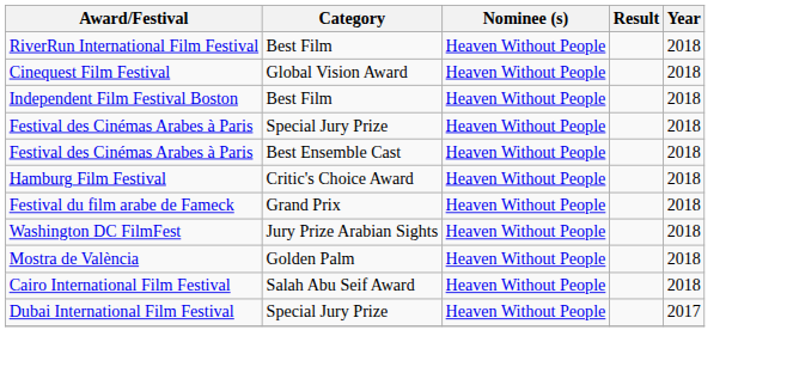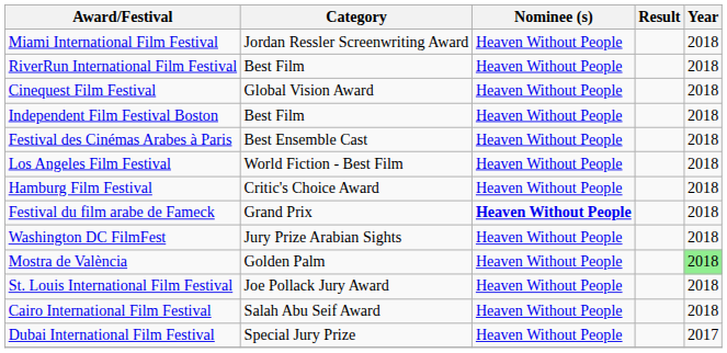 <table class="wikitable">
 <tr>
 <th>Award/Festival</th>
 <th>Category</th>
 <th>Nominee (s)</th>
 <th>Result</th>
 <th>Year</th>
+</tr>
+<tr>
+<td><a href='#'>Miami International Film Festival</a></td>
+<td>Jordan Ressler Screenwriting Award</td>
+<td><a href='#'>Heaven Without People</a></td>
+<td></td>
+<td>2018</td>
 </tr>
 <tr>
 <td><a href='#'>RiverRun International Film Festival</a></td>
 <td>Best Film</td>
 <td><a href='#'>Heaven Without People</a></td>
 <td></td>
 <td>2018</td>
 </tr>
 <tr>
 <td><a href='#'>Cinequest Film Festival</a></td>
 <td>Global Vision Award</td>
 <td><a href='#'>Heaven Without People</a></td>
 <td></td>
 <td>2018</td>
 </tr>
 <tr>
 <td><a href='#'>Independent Film Festival Boston</a></td>
 <td>Best Film</td>
 <td><a href='#'>Heaven Without People</a></td>
 <td></td>
 <td>2018</td>
 </tr>
 <tr>
 <td><a href='#'>Festival des Cinémas Arabes à Paris</a></td>
-<td>Special Jury Prize</td>
+<td>Best Ensemble Cast</td>
 <td><a href='#'>Heaven Without People</a></td>
 <td></td>
 <td>2018</td>
 </tr>
 <tr>
-<td><a href='#'>Festival des Cinémas Arabes à Paris</a></td>
-<td>Best Ensemble Cast</td>
+<td><a href='#'>Los Angeles Film Festival</a></td>
+<td>World Fiction - Best Film</td>
 <td><a href='#'>Heaven Without People</a></td>
 <td></td>
 <td>2018</td>
 </tr>
 <tr>
 <td><a href='#'>Hamburg Film Festival</a></td>
 <td>Critic's Choice Award</td>
 <td><a href='#'>Heaven Without People</a></td>
 <td></td>
 <td>2018</td>
 </tr>
 <tr>
 <td><a href='#'>Festival du film arabe de Fameck</a></td>
 <td>Grand Prix</td>
-<td><a href='#'>Heaven Without People</a></td>
+<td><strong><a href='#'>Heaven Without People</a></strong></td>
 <td></td>
 <td>2018</td>
 </tr>
 <tr>
 <td><a href='#'>Washington DC FilmFest</a></td>
 <td>Jury Prize Arabian Sights</td>
 <td><a href='#'>Heaven Without People</a></td>
 <td></td>
 <td>2018</td>
 </tr>
 <tr>
 <td><a href='#'>Mostra de València</a></td>
 <td>Golden Palm</td>
+<td><a href='#'>Heaven Without People</a></td>
+<td></td>
+<td style="background: lightgreen;">2018</td>
+</tr>
+<tr>
+<td><a href='#'>St. Louis International Film Festival</a></td>
+<td>Joe Pollack Jury Award</td>
 <td><a href='#'>Heaven Without People</a></td>
 <td></td>
 <td>2018</td>
 </tr>
 <tr>
 <td><a href='#'>Cairo International Film Festival</a></td>
 <td>Salah Abu Seif Award</td>
 <td><a href='#'>Heaven Without People</a></td>
 <td></td>
 <td>2018</td>
 </tr>
 <tr>
 <td><a href='#'>Dubai International Film Festival</a></td>
 <td>Special Jury Prize</td>
 <td><a href='#'>Heaven Without People</a></td>
 <td></td>
 <td>2017</td>
 </tr>
 <tr>
 </tr>
 </table>
